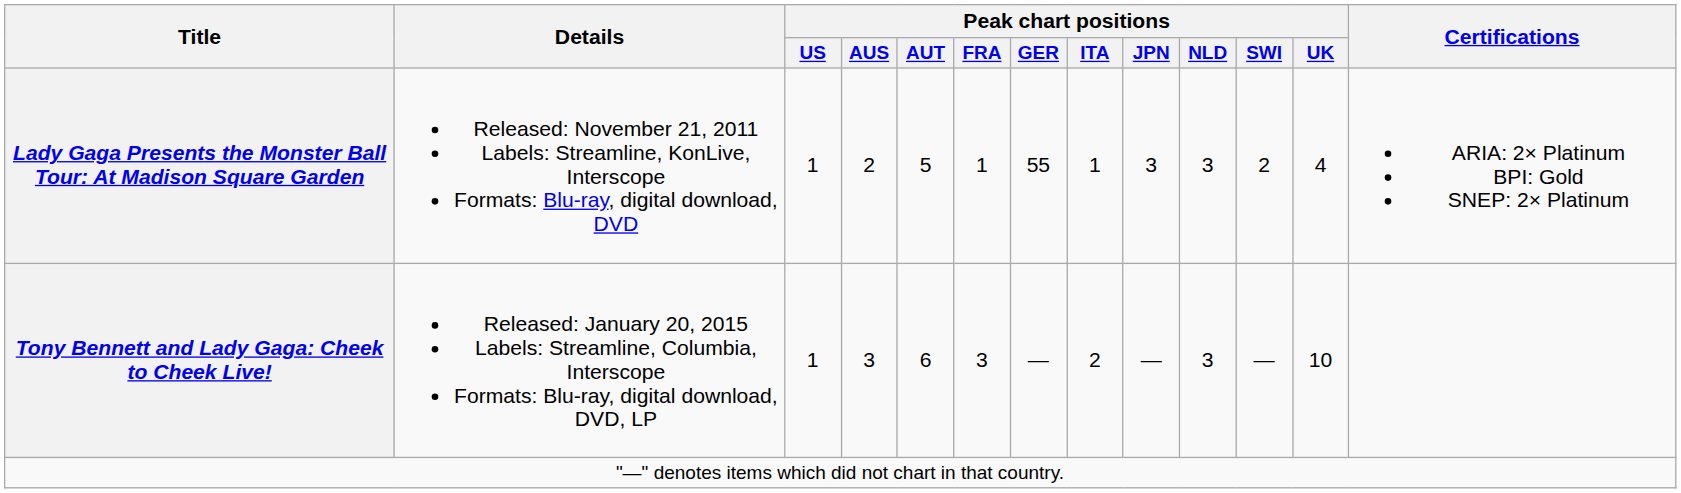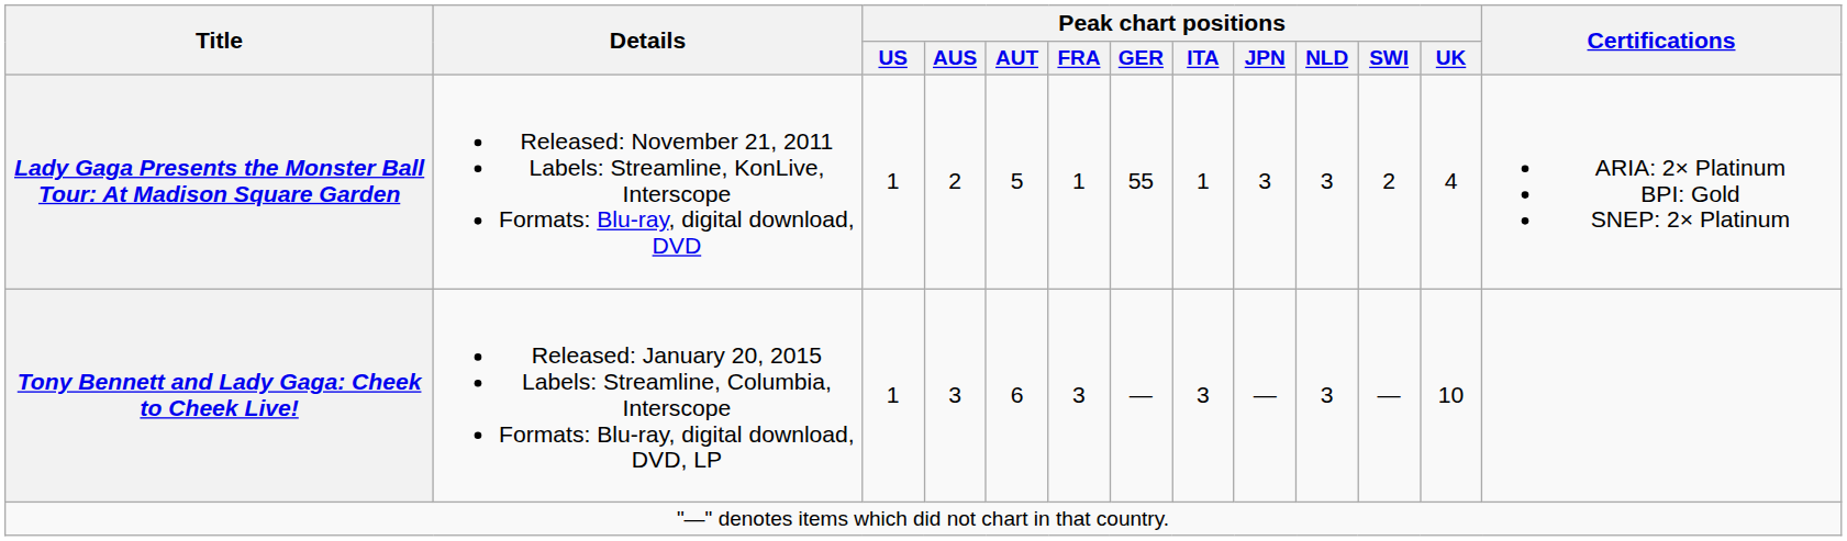 <table class="wikitable plainrowheaders" style="text-align:center;">
 <tr>
 <th scope="col" rowspan="2" style="width:18em;">Title</th>
 <th scope="col" rowspan="2" style="width:18em;">Details</th>
 <th scope="col" colspan="10">Peak chart positions</th>
 <th scope="col" rowspan="2" style="width:15em;"><a href='#'>Certifications</a></th>
 </tr>
 <tr>
 <th scope="col" style="width:2.5em;font-size:90%;"><a href='#'>US</a><br></th>
 <th scope="col" style="width:2.5em;font-size:90%;"><a href='#'>AUS</a><br></th>
 <th scope="col" style="width:2.5em;font-size:90%;"><a href='#'>AUT</a><br></th>
 <th scope="col" style="width:2.5em;font-size:90%;"><a href='#'>FRA</a><br></th>
 <th scope="col" style="width:2.5em;font-size:90%;"><a href='#'>GER</a><br></th>
 <th scope="col" style="width:2.5em;font-size:90%;"><a href='#'>ITA</a><br></th>
 <th scope="col" style="width:2.5em;font-size:90%;"><a href='#'>JPN</a><br></th>
 <th scope="col" style="width:2.5em;font-size:90%;"><a href='#'>NLD</a><br></th>
 <th scope="col" style="width:2.5em;font-size:90%;"><a href='#'>SWI</a><br></th>
 <th scope="col" style="width:2.5em;font-size:90%;"><a href='#'>UK</a><br></th>
 </tr>
 <tr>
 <th scope="row"><em><a href='#'>Lady Gaga Presents the Monster Ball Tour: At Madison Square Garden</a></em></th>
 <td><br><ul><li>Released: November 21, 2011</li><li>Labels: Streamline, KonLive, Interscope</li><li>Formats: <a href='#'>Blu-ray</a>, digital download, <a href='#'>DVD</a></li></ul></td>
 <td>1</td>
 <td>2</td>
 <td>5</td>
 <td>1</td>
 <td>55</td>
 <td>1</td>
 <td>3</td>
 <td>3</td>
 <td>2</td>
 <td>4</td>
 <td><br><ul><li>ARIA: 2× Platinum</li><li>BPI: Gold</li><li>SNEP: 2× Platinum</li></ul></td>
 </tr>
 <tr>
 <th scope="row"><em><a href='#'>Tony Bennett and Lady Gaga: Cheek to Cheek Live!</a></em></th>
 <td><br><ul><li>Released: January 20, 2015</li><li>Labels: Streamline, Columbia, Interscope</li><li>Formats: Blu-ray, digital download, DVD, LP</li></ul></td>
 <td>1</td>
 <td>3</td>
 <td>6</td>
 <td>3</td>
 <td>—</td>
-<td>2</td>
+<td>3</td>
 <td>—</td>
 <td>3</td>
 <td>—</td>
 <td>10</td>
 <td></td>
 </tr>
 <tr>
 <td colspan="13" style="text-align:center; font-size:90%;">"—" denotes items which did not chart in that country.</td>
 </tr>
 </table>
